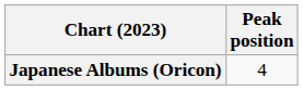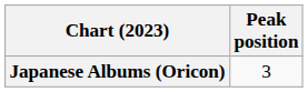 <table class="wikitable plainrowheaders" style="text-align:center">
 <tr>
 <th scope="col">Chart (2023)</th>
 <th scope="col">Peak<br>position</th>
 </tr>
 <tr>
 <th scope="row">Japanese Albums (Oricon)</th>
-<td>4</td>
+<td>3</td>
 </tr>
 </table>
